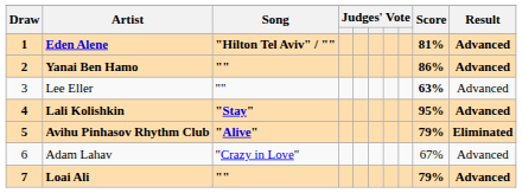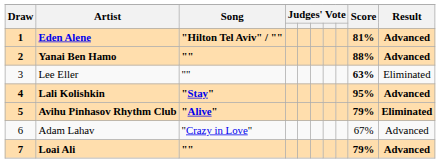 <table class="sortable wikitable" style="margin: 1em auto 1em auto; text-align:center; font-size:90%; line-height:18px;">
 <tr>
 </tr>
 <tr>
 <th rowspan="2">Draw</th>
 <th rowspan="2">Artist</th>
 <th rowspan="2">Song</th>
 <th colspan="5" class="unsortable">Judges' Vote</th>
 <th rowspan="2">Score</th>
 <th rowspan="2">Result</th>
 </tr>
 <tr>
 <th class="unsortable"></th>
 <th class="unsortable"></th>
 <th class="unsortable"></th>
 <th class="unsortable"></th>
 <th class="unsortable"></th>
 </tr>
 <tr style="font-weight:bold; background:navajowhite;">
 <td>1</td>
 <td align="left"><a href='#'>Eden Alene</a></td>
 <td align="left">"Hilton Tel Aviv" / ""</td>
 <td></td>
 <td></td>
 <td></td>
 <td></td>
 <td></td>
 <td>81%</td>
 <td>Advanced</td>
 </tr>
 <tr style="font-weight:bold; background:navajowhite;">
 <td>2</td>
 <td align="left">Yanai Ben Hamo</td>
 <td align="left">""</td>
 <td></td>
 <td></td>
 <td></td>
 <td></td>
 <td></td>
-<td>86%</td>
+<td>88%</td>
 <td>Advanced</td>
 </tr>
 <tr>
 <td>3</td>
 <td align="left">Lee Eller</td>
 <td align="left">""</td>
 <td></td>
 <td></td>
 <td></td>
 <td></td>
 <td></td>
 <td><strong>63%</strong></td>
-<td>Advanced</td>
+<td>Eliminated</td>
 </tr>
 <tr style="font-weight:bold; background:navajowhite;">
 <td>4</td>
 <td align="left">Lali Kolishkin</td>
 <td align="left">"<a href='#'>Stay</a>"</td>
 <td></td>
 <td></td>
 <td></td>
 <td></td>
 <td></td>
 <td>95%</td>
 <td>Advanced</td>
 </tr>
 <tr style="font-weight:bold; background:navajowhite;">
 <td>5</td>
 <td align="left">Avihu Pinhasov Rhythm Club</td>
 <td align="left">"<a href='#'>Alive</a>"</td>
 <td></td>
 <td></td>
 <td></td>
 <td></td>
 <td></td>
 <td>79%</td>
 <td>Eliminated</td>
 </tr>
 <tr>
 <td>6</td>
 <td align="left">Adam Lahav</td>
 <td align="left">"<a href='#'>Crazy in Love</a>"</td>
 <td></td>
 <td></td>
 <td></td>
 <td></td>
 <td></td>
 <td>67%</td>
 <td>Advanced</td>
 </tr>
 <tr style="font-weight:bold; background:navajowhite;">
 <td>7</td>
 <td align="left">Loai Ali</td>
 <td align="left">""</td>
 <td></td>
 <td></td>
 <td></td>
 <td></td>
 <td></td>
 <td>79%</td>
 <td>Advanced</td>
 </tr>
 </table>
